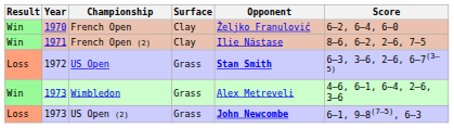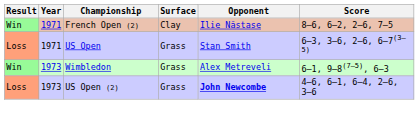 <table class='sortable wikitable'>
 <tr>
 <th style="width:40px">Result</th>
 <th style="width:30px">Year</th>
 <th style="width:140px">Championship</th>
 <th style="width:40px">Surface</th>
 <th style="width:150px">Opponent</th>
 <th style="width:170px" class="unsortable">Score</th>
 </tr>
 <tr style="background:#ebc2af;">
 <td style="background:#98fb98;">Win</td>
-<td><a href='#'>1970</a></td>
-<td>French Open</td>
-<td>Clay</td>
-<td> <a href='#'>Željko Franulović</a></td>
-<td>6–2, 6–4, 6–0</td>
-</tr>
-<tr style="background:#ebc2af;">
-<td style="background:#98fb98;">Win</td>
 <td><a href='#'>1971</a></td>
 <td>French Open <small>(2)</small></td>
 <td>Clay</td>
 <td> <a href='#'>Ilie Năstase</a></td>
 <td>8–6, 6–2, 2–6, 7–5</td>
 </tr>
 <tr style="background:#ccccff;">
 <td style="background:#ffa07a;">Loss</td>
-<td>1972</td>
+<td>1971</td>
 <td><a href='#'>US Open</a></td>
 <td>Grass</td>
-<td><strong> <a href='#'>Stan Smith</a></strong></td>
+<td> <a href='#'>Stan Smith</a></td>
 <td>6–3, 3–6, 2–6, 6–7<sup>(3–5)</sup></td>
 </tr>
 <tr style="background:#ccffcc;">
 <td style="background:#98fb98;">Win</td>
 <td><a href='#'>1973</a></td>
 <td><a href='#'>Wimbledon</a></td>
 <td>Grass</td>
 <td> <a href='#'>Alex Metreveli</a></td>
-<td>4–6, 6–1, 6–4, 2–6, 3–6</td>
+<td>6–1, 9–8<sup>(7–5)</sup>, 6–3</td>
 </tr>
 <tr style="background:#ccccff;">
 <td style="background:#ffa07a;">Loss</td>
 <td>1973</td>
 <td>US Open <small>(2)</small></td>
 <td>Grass</td>
 <td><strong> <a href='#'>John Newcombe</a></strong></td>
-<td>6–1, 9–8<sup>(7–5)</sup>, 6–3</td>
+<td>4–6, 6–1, 6–4, 2–6, 3–6</td>
 </tr>
 </table>
